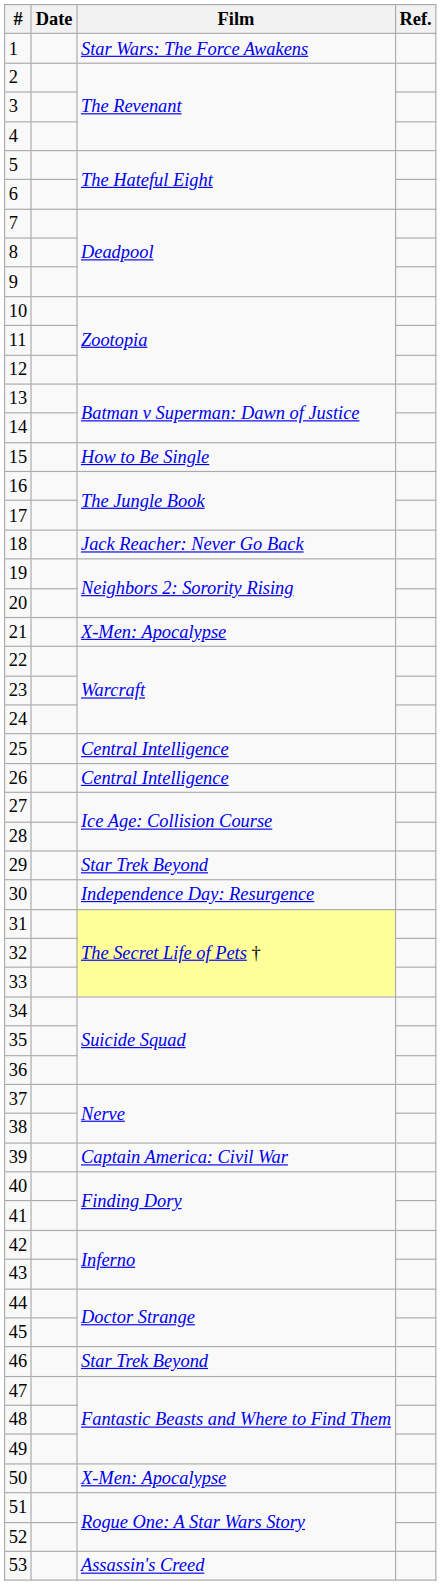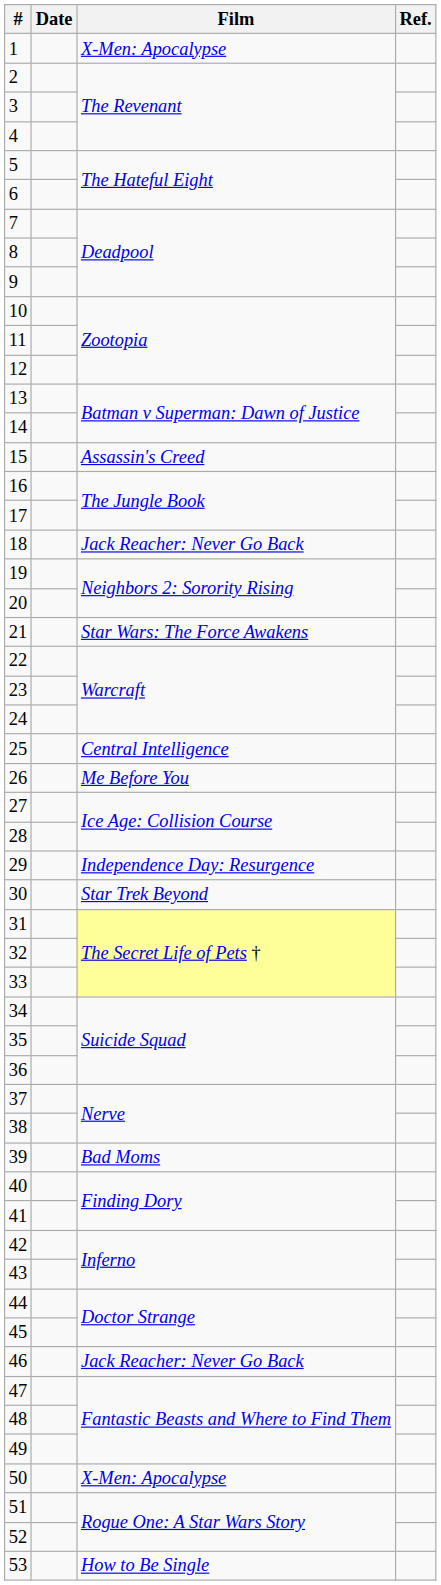 <table class="wikitable sortable">
 <tr>
 <th>#</th>
 <th>Date</th>
 <th>Film</th>
 <th>Ref.</th>
 </tr>
 <tr>
 <td>1</td>
 <td></td>
-<td rowspan="1"><em><a href='#'>Star Wars: The Force Awakens</a></em></td>
+<td rowspan="1"><em><a href='#'>X-Men: Apocalypse</a></em></td>
 <td></td>
 </tr>
 <tr>
 <td>2</td>
 <td></td>
 <td rowspan="3"><em><a href='#'>The Revenant</a></em></td>
 <td></td>
 </tr>
 <tr>
 <td>3</td>
 <td></td>
 <td></td>
 </tr>
 <tr>
 <td>4</td>
 <td></td>
 <td></td>
 </tr>
 <tr>
 <td>5</td>
 <td></td>
 <td rowspan="2"><em><a href='#'>The Hateful Eight</a></em></td>
 <td></td>
 </tr>
 <tr>
 <td>6</td>
 <td></td>
 <td></td>
 </tr>
 <tr>
 <td>7</td>
 <td></td>
 <td rowspan="3"><em><a href='#'>Deadpool</a></em></td>
 <td></td>
 </tr>
 <tr>
 <td>8</td>
 <td></td>
 <td></td>
 </tr>
 <tr>
 <td>9</td>
 <td></td>
 <td></td>
 </tr>
 <tr>
 <td>10</td>
 <td></td>
 <td rowspan="3"><em><a href='#'>Zootopia</a></em></td>
 <td></td>
 </tr>
 <tr>
 <td>11</td>
 <td></td>
 <td></td>
 </tr>
 <tr>
 <td>12</td>
 <td></td>
 <td></td>
 </tr>
 <tr>
 <td>13</td>
 <td></td>
 <td rowspan="2"><em><a href='#'>Batman v Superman: Dawn of Justice</a></em></td>
 <td></td>
 </tr>
 <tr>
 <td>14</td>
 <td></td>
 <td></td>
 </tr>
 <tr>
 <td>15</td>
 <td></td>
-<td rowspan="1"><em><a href='#'>How to Be Single</a></em></td>
+<td rowspan="1"><em><a href='#'>Assassin's Creed</a></em></td>
 <td></td>
 </tr>
 <tr>
 <td>16</td>
 <td></td>
 <td rowspan="2"><em><a href='#'>The Jungle Book</a></em></td>
 <td></td>
 </tr>
 <tr>
 <td>17</td>
 <td></td>
 <td></td>
 </tr>
 <tr>
 <td>18</td>
 <td></td>
 <td rowspan="1"><em><a href='#'>Jack Reacher: Never Go Back</a></em></td>
 <td></td>
 </tr>
 <tr>
 <td>19</td>
 <td></td>
 <td rowspan="2"><em><a href='#'>Neighbors 2: Sorority Rising</a></em></td>
 <td></td>
 </tr>
 <tr>
 <td>20</td>
 <td></td>
 <td></td>
 </tr>
 <tr>
 <td>21</td>
 <td></td>
-<td rowspan="1"><em><a href='#'>X-Men: Apocalypse</a></em></td>
+<td rowspan="1"><em><a href='#'>Star Wars: The Force Awakens</a></em></td>
 <td></td>
 </tr>
 <tr>
 <td>22</td>
 <td></td>
 <td rowspan="3"><em><a href='#'>Warcraft</a></em></td>
 <td></td>
 </tr>
 <tr>
 <td>23</td>
 <td></td>
 <td></td>
 </tr>
 <tr>
 <td>24</td>
 <td></td>
 <td></td>
 </tr>
 <tr>
 <td>25</td>
 <td></td>
 <td rowspan="1"><em><a href='#'>Central Intelligence</a></em></td>
 <td></td>
 </tr>
 <tr>
 <td>26</td>
 <td></td>
-<td rowspan="1"><em><a href='#'>Central Intelligence</a></em></td>
+<td rowspan="1"><em><a href='#'>Me Before You</a></em></td>
 <td></td>
 </tr>
 <tr>
 <td>27</td>
 <td></td>
 <td rowspan="2"><em><a href='#'>Ice Age: Collision Course</a></em></td>
 <td></td>
 </tr>
 <tr>
 <td>28</td>
 <td></td>
 <td></td>
 </tr>
 <tr>
 <td>29</td>
 <td></td>
-<td rowspan="1"><em><a href='#'>Star Trek Beyond</a></em></td>
+<td rowspan="1"><em><a href='#'>Independence Day: Resurgence</a></em></td>
 <td></td>
 </tr>
 <tr>
 <td>30</td>
 <td></td>
-<td rowspan="1"><em><a href='#'>Independence Day: Resurgence</a></em></td>
+<td rowspan="1"><em><a href='#'>Star Trek Beyond</a></em></td>
 <td></td>
 </tr>
 <tr>
 <td>31</td>
 <td></td>
 <td rowspan="3" style="background-color:#FFFF99"><em><a href='#'>The Secret Life of Pets</a></em> †</td>
 <td></td>
 </tr>
 <tr>
 <td>32</td>
 <td></td>
 <td></td>
 </tr>
 <tr>
 <td>33</td>
 <td></td>
 <td></td>
 </tr>
 <tr>
 <td>34</td>
 <td></td>
 <td rowspan="3"><em><a href='#'>Suicide Squad</a></em></td>
 <td></td>
 </tr>
 <tr>
 <td>35</td>
 <td></td>
 <td></td>
 </tr>
 <tr>
 <td>36</td>
 <td></td>
 <td></td>
 </tr>
 <tr>
 <td>37</td>
 <td></td>
 <td rowspan="2"><em><a href='#'>Nerve</a></em></td>
 <td></td>
 </tr>
 <tr>
 <td>38</td>
 <td></td>
 <td></td>
 </tr>
 <tr>
 <td>39</td>
 <td></td>
-<td rowspan="1"><em><a href='#'>Captain America: Civil War</a></em></td>
+<td rowspan="1"><em><a href='#'>Bad Moms</a></em></td>
 <td></td>
 </tr>
 <tr>
 <td>40</td>
 <td></td>
 <td rowspan="2"><em><a href='#'>Finding Dory</a></em></td>
 <td></td>
 </tr>
 <tr>
 <td>41</td>
 <td></td>
 <td></td>
 </tr>
 <tr>
 <td>42</td>
 <td></td>
 <td rowspan="2"><em><a href='#'>Inferno</a></em></td>
 <td></td>
 </tr>
 <tr>
 <td>43</td>
 <td></td>
 <td></td>
 </tr>
 <tr>
 <td>44</td>
 <td></td>
 <td rowspan="2"><em><a href='#'>Doctor Strange</a></em></td>
 <td></td>
 </tr>
 <tr>
 <td>45</td>
 <td></td>
 <td></td>
 </tr>
 <tr>
 <td>46</td>
 <td></td>
-<td rowspan="1"><em><a href='#'>Star Trek Beyond</a></em></td>
+<td rowspan="1"><em><a href='#'>Jack Reacher: Never Go Back</a></em></td>
 <td></td>
 </tr>
 <tr>
 <td>47</td>
 <td></td>
 <td rowspan="3"><em><a href='#'>Fantastic Beasts and Where to Find Them</a></em></td>
 <td></td>
 </tr>
 <tr>
 <td>48</td>
 <td></td>
 <td></td>
 </tr>
 <tr>
 <td>49</td>
 <td></td>
 <td></td>
 </tr>
 <tr>
 <td>50</td>
 <td></td>
 <td rowspan="1"><em><a href='#'>X-Men: Apocalypse</a></em></td>
 <td></td>
 </tr>
 <tr>
 <td>51</td>
 <td></td>
 <td rowspan="2"><em><a href='#'>Rogue One: A Star Wars Story</a></em></td>
 <td></td>
 </tr>
 <tr>
 <td>52</td>
 <td></td>
 <td></td>
 </tr>
 <tr>
 <td>53</td>
 <td></td>
-<td rowspan="1"><em><a href='#'>Assassin's Creed</a></em></td>
+<td rowspan="1"><em><a href='#'>How to Be Single</a></em></td>
 <td></td>
 </tr>
 </table>
